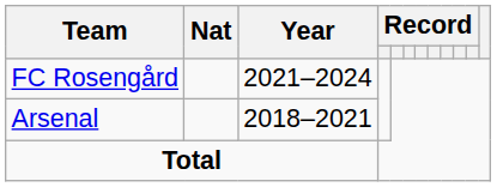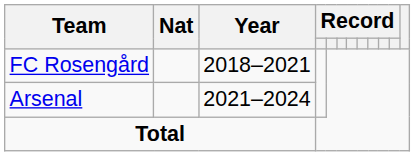 <table class="wikitable" style="text-align: center">
 <tr>
 <th rowspan="2">Team</th>
 <th rowspan="2">Nat</th>
 <th rowspan="2">Year</th>
 <th colspan="8">Record</th>
 <th rowspan="2"></th>
 </tr>
 <tr>
 <th></th>
 <th></th>
 <th></th>
 <th></th>
 <th></th>
 <th></th>
 <th></th>
 <th></th>
 </tr>
 <tr>
 <td align="left"><a href='#'>FC Rosengård</a></td>
 <td></td>
-<td>2021–2024<br></td>
+<td>2018–2021<br></td>
 <td rowspan="2"></td>
 </tr>
 <tr>
 <td align="left"><a href='#'>Arsenal</a></td>
 <td></td>
-<td>2018–2021<br></td>
+<td>2021–2024<br></td>
 </tr>
 <tr>
 <td colspan="3"><strong>Total</strong><br></td>
 </tr>
 </table>
